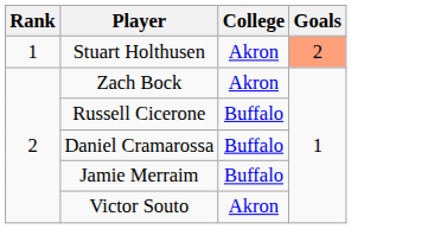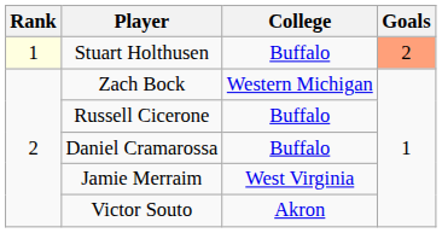 <table class="wikitable" style="text-align:center">
 <tr>
 <th>Rank</th>
 <th>Player</th>
 <th>College</th>
 <th>Goals</th>
 </tr>
 <tr>
-<td>1</td>
+<td style="background: lightyellow;">1</td>
 <td> Stuart Holthusen</td>
-<td><a href='#'>Akron</a></td>
+<td><a href='#'>Buffalo</a></td>
 <td style="background: lightsalmon;">2</td>
 </tr>
 <tr>
 <td rowspan="5">2</td>
 <td> Zach Bock</td>
-<td><a href='#'>Akron</a></td>
+<td><a href='#'>Western Michigan</a></td>
 <td rowspan="5">1</td>
 </tr>
 <tr>
 <td> Russell Cicerone</td>
 <td><a href='#'>Buffalo</a></td>
 </tr>
 <tr>
 <td> Daniel Cramarossa</td>
 <td><a href='#'>Buffalo</a></td>
 </tr>
 <tr>
 <td> Jamie Merraim</td>
-<td><a href='#'>Buffalo</a></td>
+<td><a href='#'>West Virginia</a></td>
 </tr>
 <tr>
 <td> Victor Souto</td>
 <td><a href='#'>Akron</a></td>
 </tr>
 </table>
